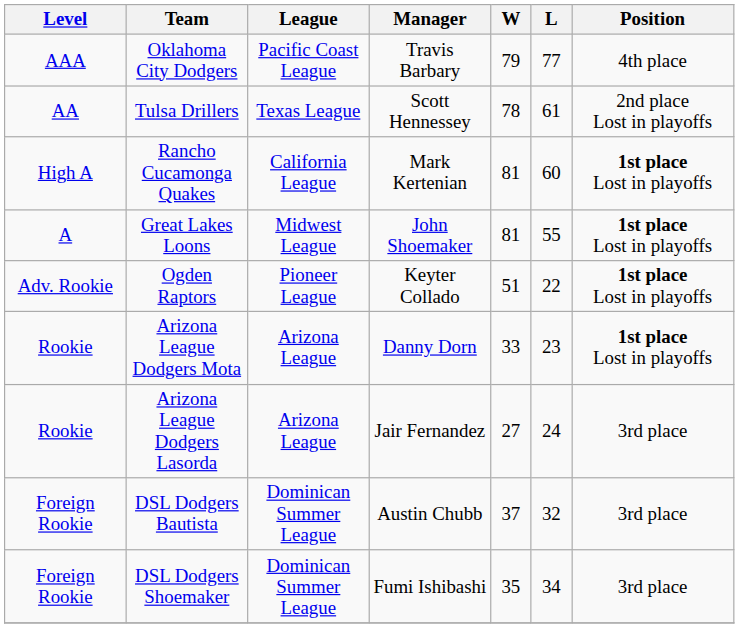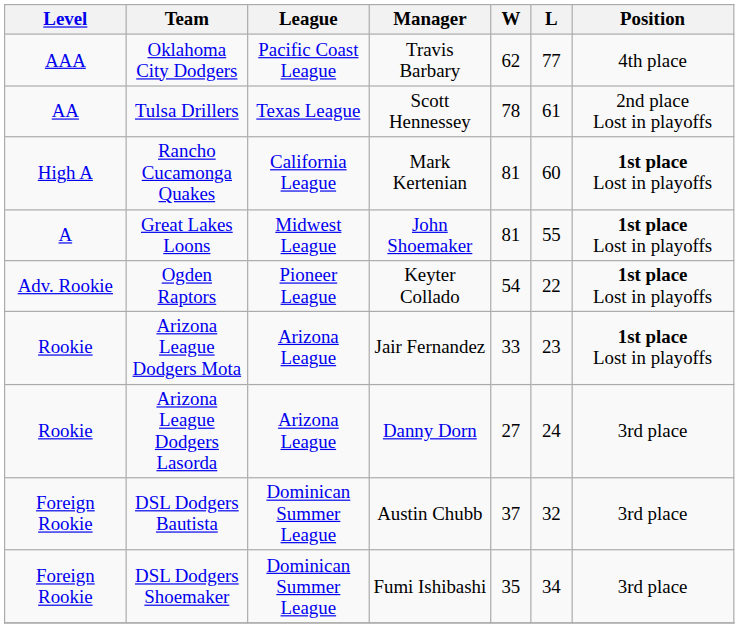 <table class="wikitable" style="width:70%; text-align:center;">
 <tr>
 <th style="width:15%;"><a href='#'>Level</a></th>
 <th style="width:15%;">Team</th>
 <th style="width:15%;">League</th>
 <th style="width:15%;">Manager</th>
 <th style="width:5%;">W</th>
 <th style="width:5%;">L</th>
 <th style="width:20%;">Position</th>
 </tr>
 <tr>
 <td><a href='#'>AAA</a></td>
 <td><a href='#'>Oklahoma City Dodgers</a></td>
 <td><a href='#'>Pacific Coast League</a></td>
 <td>Travis Barbary</td>
-<td>79</td>
+<td>62</td>
 <td>77</td>
 <td>4th place</td>
 </tr>
 <tr>
 <td><a href='#'>AA</a></td>
 <td><a href='#'>Tulsa Drillers</a></td>
 <td><a href='#'>Texas League</a></td>
 <td>Scott Hennessey</td>
 <td>78</td>
 <td>61</td>
 <td>2nd place<br> Lost in playoffs</td>
 </tr>
 <tr>
 <td><a href='#'>High A</a></td>
 <td><a href='#'>Rancho Cucamonga Quakes</a></td>
 <td><a href='#'>California League</a></td>
 <td>Mark Kertenian</td>
 <td>81</td>
 <td>60</td>
 <td><strong>1st place</strong> <br> Lost in playoffs</td>
 </tr>
 <tr>
 <td><a href='#'>A</a></td>
 <td><a href='#'>Great Lakes Loons</a></td>
 <td><a href='#'>Midwest League</a></td>
 <td><a href='#'>John Shoemaker</a></td>
 <td>81</td>
 <td>55</td>
 <td><strong>1st place</strong><br> Lost in playoffs</td>
 </tr>
 <tr>
 <td><a href='#'>Adv. Rookie</a></td>
 <td><a href='#'>Ogden Raptors</a></td>
 <td><a href='#'>Pioneer League</a></td>
 <td>Keyter Collado</td>
-<td>51</td>
+<td>54</td>
 <td>22</td>
 <td><strong>1st place</strong><br>Lost in playoffs</td>
 </tr>
 <tr>
 <td><a href='#'>Rookie</a></td>
 <td><a href='#'>Arizona League Dodgers Mota</a></td>
 <td><a href='#'>Arizona League</a></td>
-<td><a href='#'>Danny Dorn</a></td>
+<td>Jair Fernandez</td>
 <td>33</td>
 <td>23</td>
 <td><strong>1st place</strong><br> Lost in playoffs</td>
 </tr>
 <tr>
 <td><a href='#'>Rookie</a></td>
 <td><a href='#'>Arizona League Dodgers Lasorda</a></td>
 <td><a href='#'>Arizona League</a></td>
-<td>Jair Fernandez</td>
+<td><a href='#'>Danny Dorn</a></td>
 <td>27</td>
 <td>24</td>
 <td>3rd place</td>
 </tr>
 <tr>
 <td><a href='#'>Foreign Rookie</a></td>
 <td><a href='#'>DSL Dodgers Bautista</a></td>
 <td><a href='#'>Dominican Summer League</a></td>
 <td>Austin Chubb</td>
 <td>37</td>
 <td>32</td>
 <td>3rd place</td>
 </tr>
 <tr>
 <td><a href='#'>Foreign Rookie</a></td>
 <td><a href='#'>DSL Dodgers Shoemaker</a></td>
 <td><a href='#'>Dominican Summer League</a></td>
 <td>Fumi Ishibashi</td>
 <td>35</td>
 <td>34</td>
 <td>3rd place</td>
 </tr>
 <tr>
 </tr>
 </table>
